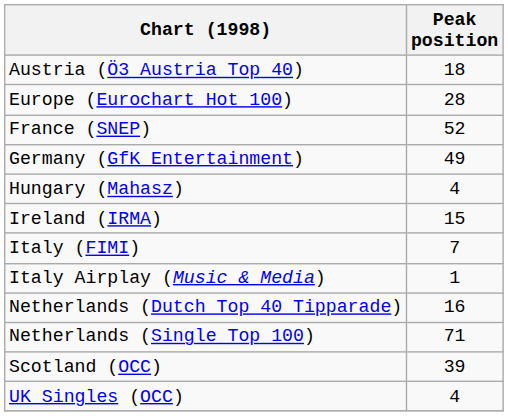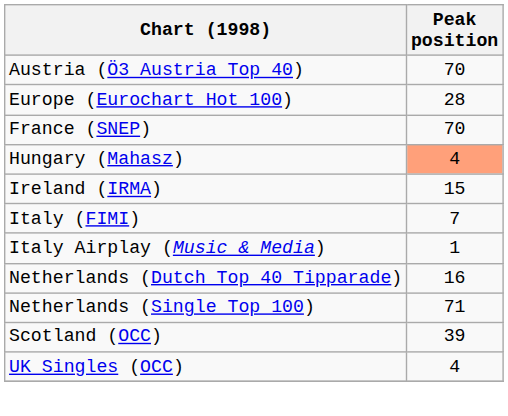 <table class="wikitable sortable">
 <tr>
 <th align="center">Chart (1998)</th>
 <th align="center">Peak<br>position</th>
 </tr>
 <tr>
 <td>Austria (<a href='#'>Ö3 Austria Top 40</a>)</td>
-<td align="center">18</td>
+<td align="center">70</td>
 </tr>
 <tr>
 <td>Europe (<a href='#'>Eurochart Hot 100</a>)</td>
 <td align="center">28</td>
 </tr>
 <tr>
 <td>France (<a href='#'>SNEP</a>)</td>
-<td align="center">52</td>
-</tr>
-<tr>
-<td>Germany (<a href='#'>GfK Entertainment</a>)</td>
-<td align="center">49</td>
+<td align="center">70</td>
 </tr>
 <tr>
 <td>Hungary (<a href='#'>Mahasz</a>)</td>
-<td align="center">4</td>
+<td align="center" style="background: lightsalmon;">4</td>
 </tr>
 <tr>
 <td>Ireland (<a href='#'>IRMA</a>)</td>
 <td align="center">15</td>
 </tr>
 <tr>
 <td>Italy (<a href='#'>FIMI</a>)</td>
 <td align="center">7</td>
 </tr>
 <tr>
 <td>Italy Airplay (<em><a href='#'>Music & Media</a></em>)</td>
 <td align="center">1</td>
 </tr>
 <tr>
 <td>Netherlands (<a href='#'>Dutch Top 40 Tipparade</a>)</td>
 <td align="center">16</td>
 </tr>
 <tr>
 <td>Netherlands (<a href='#'>Single Top 100</a>)</td>
 <td align="center">71</td>
 </tr>
 <tr>
 <td>Scotland (<a href='#'>OCC</a>)</td>
 <td align="center">39</td>
 </tr>
 <tr>
 <td><a href='#'>UK Singles</a> (<a href='#'>OCC</a>)</td>
 <td align="center">4</td>
 </tr>
 <tr>
 </tr>
 </table>
